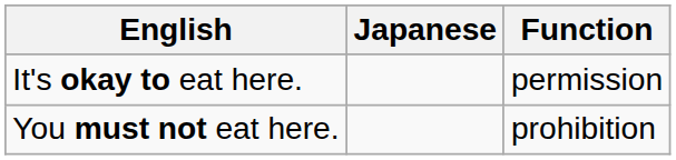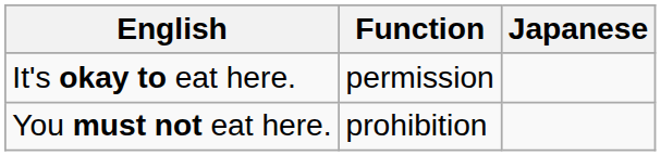 <table class="wikitable">
 <tr>
 <th>English</th>
+<th>Function</th>
 <th>Japanese</th>
-<th>Function</th>
 </tr>
 <tr>
 <td>It's <strong>okay to</strong> eat here.</td>
+<td>permission</td>
 <td></td>
-<td>permission</td>
 </tr>
 <tr>
 <td>You <strong>must not</strong> eat here.</td>
+<td>prohibition</td>
 <td></td>
-<td>prohibition</td>
 </tr>
 </table>
